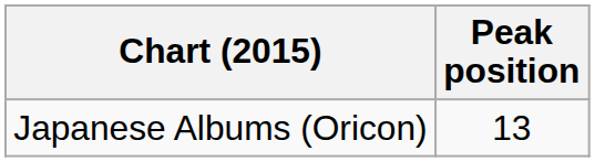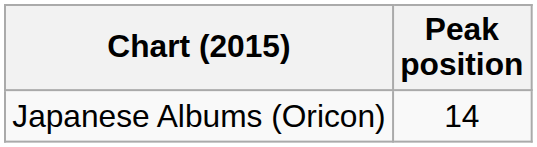 <table class="wikitable sortable" border="1">
 <tr>
 <th align="left">Chart (2015)</th>
 <th align="left">Peak<br>position</th>
 </tr>
 <tr>
 <td align="left">Japanese Albums (Oricon)</td>
-<td align="center">13</td>
+<td align="center">14</td>
 </tr>
 </table>
